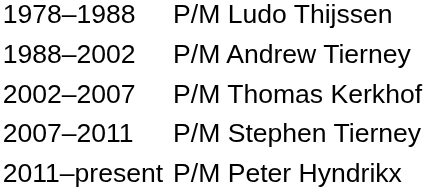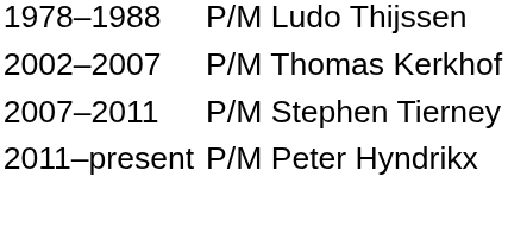 <table border="0" cellpadding="2">
 <tr>
 <td>1978–1988</td>
 <td>P/M Ludo Thijssen</td>
-</tr>
-<tr>
-<td>1988–2002</td>
-<td>P/M Andrew Tierney</td>
 </tr>
 <tr>
 <td>2002–2007</td>
 <td>P/M Thomas Kerkhof</td>
 </tr>
 <tr>
 <td>2007–2011</td>
 <td>P/M Stephen Tierney</td>
 </tr>
 <tr>
 <td>2011–present</td>
 <td>P/M Peter Hyndrikx</td>
 </tr>
 </table>
